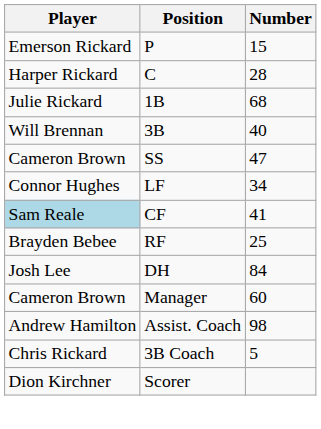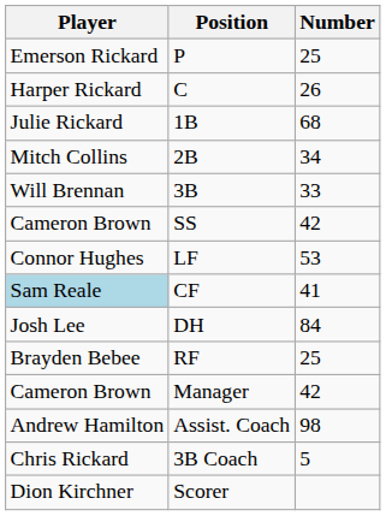 <table class="wikitable">
 <tr>
 <th>Player</th>
 <th>Position</th>
 <th>Number</th>
 </tr>
 <tr>
 <td>Emerson Rickard</td>
 <td>P</td>
-<td>15</td>
+<td>25</td>
 </tr>
 <tr>
 <td>Harper Rickard</td>
 <td>C</td>
-<td>28</td>
+<td>26</td>
 </tr>
 <tr>
 <td>Julie Rickard</td>
 <td>1B</td>
 <td>68</td>
 </tr>
 <tr>
+<td>Mitch Collins</td>
+<td>2B</td>
+<td>34</td>
+</tr>
+<tr>
 <td>Will Brennan</td>
 <td>3B</td>
-<td>40</td>
+<td>33</td>
 </tr>
 <tr>
 <td>Cameron Brown</td>
 <td>SS</td>
-<td>47</td>
+<td>42</td>
 </tr>
 <tr>
 <td>Connor Hughes</td>
 <td>LF</td>
-<td>34</td>
+<td>53</td>
 </tr>
 <tr>
 <td style="background: lightblue;">Sam Reale</td>
 <td>CF</td>
 <td>41</td>
 </tr>
 <tr>
+<td>Josh Lee</td>
+<td>DH</td>
+<td>84</td>
+</tr>
+<tr>
 <td>Brayden Bebee</td>
 <td>RF</td>
 <td>25</td>
 </tr>
 <tr>
-<td>Josh Lee</td>
-<td>DH</td>
-<td>84</td>
-</tr>
-<tr>
 <td>Cameron Brown</td>
 <td>Manager</td>
-<td>60</td>
+<td>42</td>
 </tr>
 <tr>
 <td>Andrew Hamilton</td>
 <td>Assist. Coach</td>
 <td>98</td>
 </tr>
 <tr>
 <td>Chris Rickard</td>
 <td>3B Coach</td>
 <td>5</td>
 </tr>
 <tr>
 <td>Dion Kirchner</td>
 <td>Scorer</td>
 <td></td>
 </tr>
 </table>
